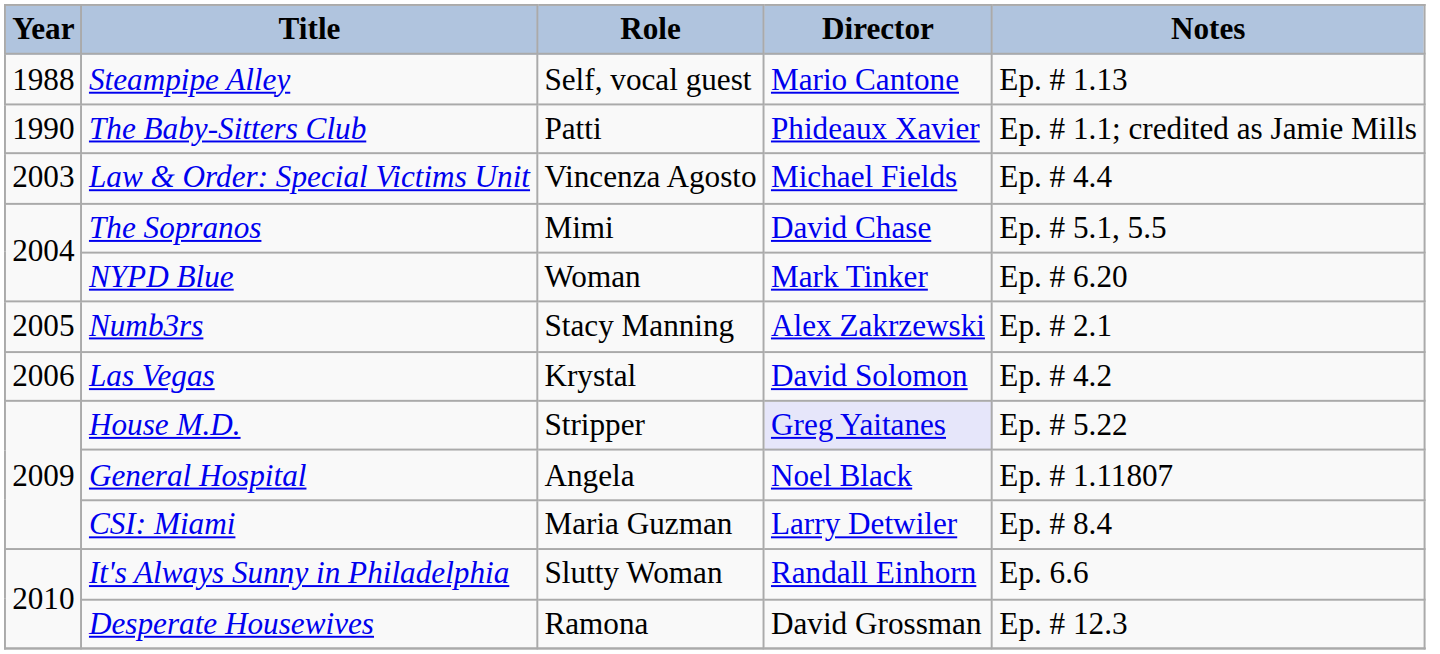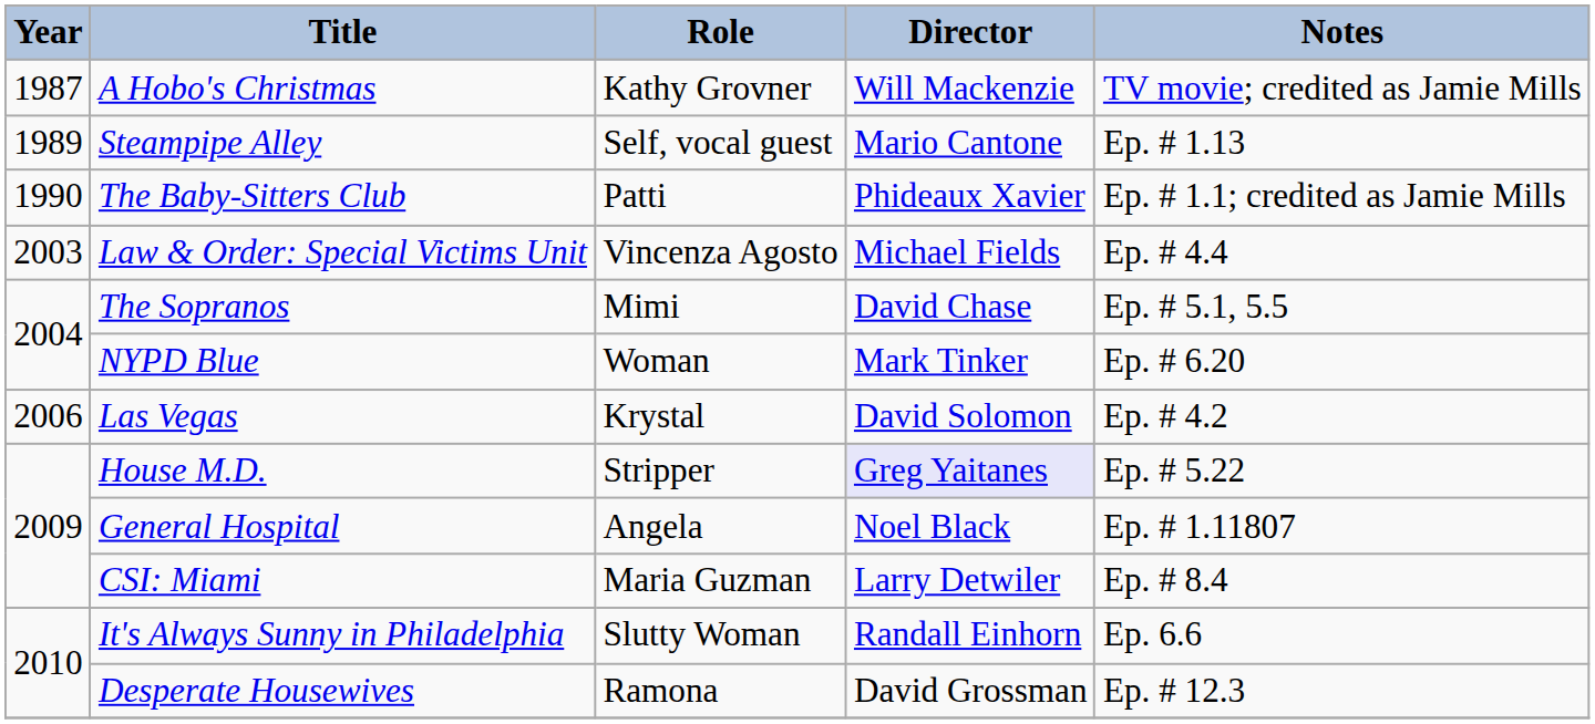 <table class="wikitable">
 <tr>
 <th style="background:#B0C4DE;">Year</th>
 <th style="background:#B0C4DE;">Title</th>
 <th style="background:#B0C4DE;">Role</th>
 <th style="background:#B0C4DE;">Director</th>
 <th style="background:#B0C4DE;">Notes</th>
 </tr>
 <tr>
-<td>1988</td>
+<td>1987</td>
+<td><em><a href='#'>A Hobo's Christmas</a></em></td>
+<td>Kathy Grovner</td>
+<td><a href='#'>Will Mackenzie</a></td>
+<td><a href='#'>TV movie</a>; credited as Jamie Mills</td>
+</tr>
+<tr>
+<td>1989</td>
 <td><em><a href='#'>Steampipe Alley</a></em></td>
 <td>Self, vocal guest</td>
 <td><a href='#'>Mario Cantone</a></td>
 <td>Ep. # 1.13</td>
 </tr>
 <tr>
 <td>1990</td>
 <td><em><a href='#'>The Baby-Sitters Club</a></em></td>
 <td>Patti</td>
 <td><a href='#'>Phideaux Xavier</a></td>
 <td>Ep. # 1.1; credited as Jamie Mills</td>
 </tr>
 <tr>
 <td>2003</td>
 <td><em><a href='#'>Law & Order: Special Victims Unit</a></em></td>
 <td>Vincenza Agosto</td>
 <td><a href='#'>Michael Fields</a></td>
 <td>Ep. # 4.4</td>
 </tr>
 <tr>
 <td rowspan="2">2004</td>
 <td><em><a href='#'>The Sopranos</a></em></td>
 <td>Mimi</td>
 <td><a href='#'>David Chase</a></td>
 <td>Ep. # 5.1, 5.5</td>
 </tr>
 <tr>
 <td><em><a href='#'>NYPD Blue</a></em></td>
 <td>Woman</td>
 <td><a href='#'>Mark Tinker</a></td>
 <td>Ep. # 6.20</td>
-</tr>
-<tr>
-<td>2005</td>
-<td><em><a href='#'>Numb3rs</a></em></td>
-<td>Stacy Manning</td>
-<td><a href='#'>Alex Zakrzewski</a></td>
-<td>Ep. # 2.1</td>
 </tr>
 <tr>
 <td>2006</td>
 <td><em><a href='#'>Las Vegas</a></em></td>
 <td>Krystal</td>
 <td><a href='#'>David Solomon</a></td>
 <td>Ep. # 4.2</td>
 </tr>
 <tr>
 <td rowspan="3">2009</td>
 <td><em><a href='#'>House M.D.</a></em></td>
 <td>Stripper</td>
 <td style="background: lavender;"><a href='#'>Greg Yaitanes</a></td>
 <td>Ep. # 5.22</td>
 </tr>
 <tr>
 <td><em><a href='#'>General Hospital</a></em></td>
 <td>Angela</td>
 <td><a href='#'>Noel Black</a></td>
 <td>Ep. # 1.11807</td>
 </tr>
 <tr>
 <td><em><a href='#'>CSI: Miami</a></em></td>
 <td>Maria Guzman</td>
 <td><a href='#'>Larry Detwiler</a></td>
 <td>Ep. # 8.4</td>
 </tr>
 <tr>
 <td rowspan="2">2010</td>
 <td><em><a href='#'>It's Always Sunny in Philadelphia</a></em></td>
 <td>Slutty Woman</td>
 <td><a href='#'>Randall Einhorn</a></td>
 <td>Ep. 6.6</td>
 </tr>
 <tr>
 <td><em><a href='#'>Desperate Housewives</a></em></td>
 <td>Ramona</td>
 <td>David Grossman</td>
 <td>Ep. # 12.3</td>
 </tr>
 <tr>
 </tr>
 </table>
